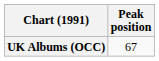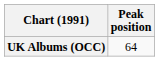 <table class="wikitable sortable plainrowheaders">
 <tr>
 <th>Chart (1991)</th>
 <th>Peak<br>position</th>
 </tr>
 <tr>
 <th scope="row">UK Albums (OCC)</th>
-<td align="center">67</td>
+<td align="center">64</td>
 </tr>
 </table>
